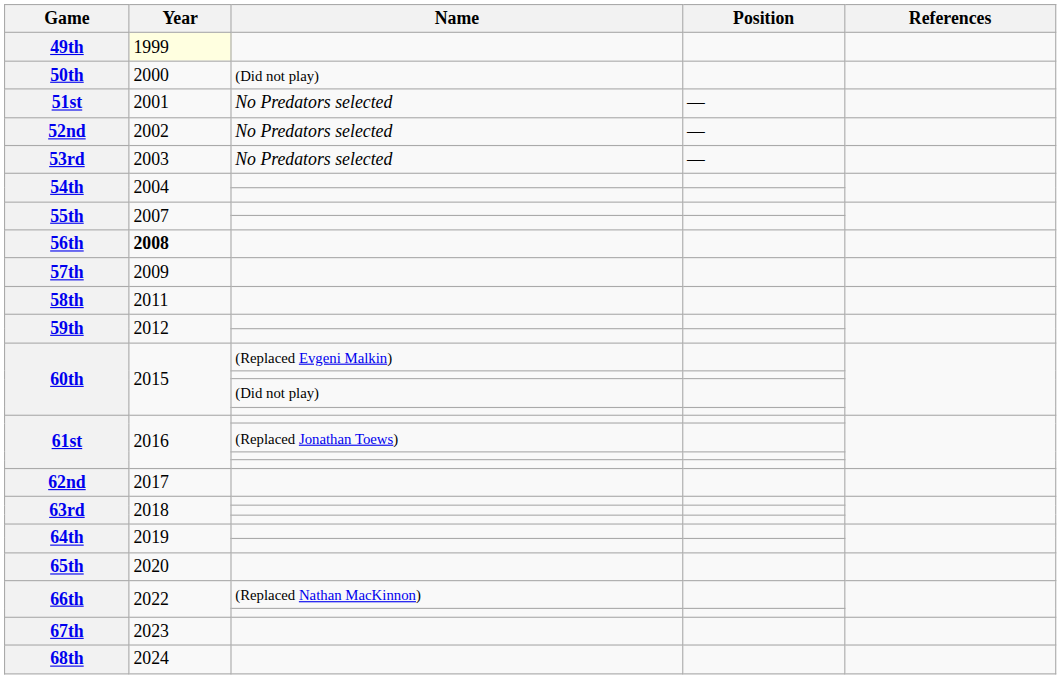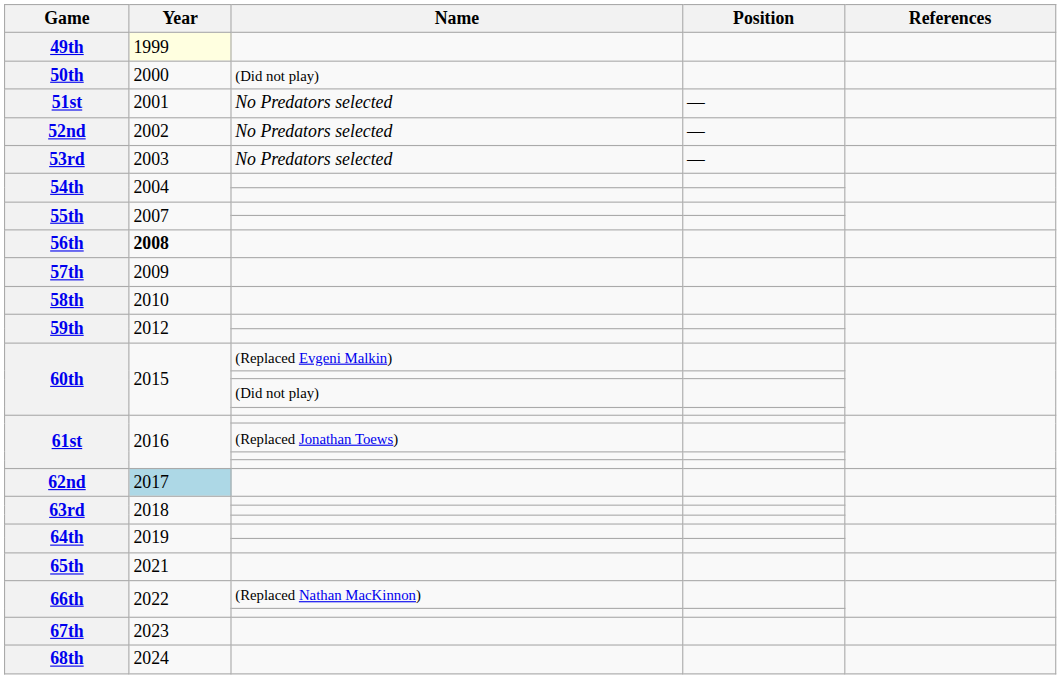 <table class="wikitable sortable" width="75%">
 <tr>
 <th scope="col">Game</th>
 <th scope="col">Year</th>
 <th scope="col">Name</th>
 <th scope="col">Position</th>
 <th scope="col" class="unsortable">References</th>
 </tr>
 <tr>
 <th scope="row"><a href='#'>49th</a></th>
 <td style="background: lightyellow;">1999</td>
 <td></td>
 <td></td>
 <td></td>
 </tr>
 <tr>
 <th scope="row"><a href='#'>50th</a></th>
 <td>2000</td>
 <td> <small>(Did not play)</small></td>
 <td></td>
 <td></td>
 </tr>
 <tr>
 <th scope="row"><a href='#'>51st</a></th>
 <td>2001</td>
 <td><em>No Predators selected</em></td>
 <td>—</td>
 <td></td>
 </tr>
 <tr>
 <th scope="row"><a href='#'>52nd</a></th>
 <td>2002</td>
 <td><em>No Predators selected</em></td>
 <td>—</td>
 <td></td>
 </tr>
 <tr>
 <th scope="row"><a href='#'>53rd</a></th>
 <td>2003</td>
 <td><em>No Predators selected</em></td>
 <td>—</td>
 <td></td>
 </tr>
 <tr>
 <th scope="row" rowspan="2"><a href='#'>54th</a></th>
 <td rowspan="2">2004</td>
 <td></td>
 <td></td>
 <td rowspan="2"></td>
 </tr>
 <tr>
 <td></td>
 <td></td>
 </tr>
 <tr>
 <th scope="row" rowspan="2"><a href='#'>55th</a></th>
 <td rowspan="2">2007</td>
 <td></td>
 <td></td>
 <td rowspan="2"></td>
 </tr>
 <tr>
 <td></td>
 <td></td>
 </tr>
 <tr>
 <th scope="row"><a href='#'>56th</a></th>
 <td><strong>2008</strong></td>
 <td></td>
 <td></td>
 <td></td>
 </tr>
 <tr>
 <th scope="row"><a href='#'>57th</a></th>
 <td>2009</td>
 <td></td>
 <td></td>
 <td></td>
 </tr>
 <tr>
 <th scope="row"><a href='#'>58th</a></th>
-<td>2011</td>
+<td>2010</td>
 <td></td>
 <td></td>
 <td></td>
 </tr>
 <tr>
 <th scope="row" rowspan="2"><a href='#'>59th</a></th>
 <td rowspan="2">2012</td>
 <td></td>
 <td></td>
 <td rowspan="2"></td>
 </tr>
 <tr>
 <td></td>
 <td></td>
 </tr>
 <tr>
 <th scope="row" rowspan="4"><a href='#'>60th</a></th>
 <td rowspan="4">2015</td>
 <td> <small>(Replaced <a href='#'>Evgeni Malkin</a>)</small></td>
 <td></td>
 <td rowspan="4"></td>
 </tr>
 <tr>
 <td></td>
 <td></td>
 </tr>
 <tr>
 <td> <small>(Did not play)</small></td>
 <td></td>
 </tr>
 <tr>
 <td></td>
 <td></td>
 </tr>
 <tr>
 <th scope="row" rowspan="4"><a href='#'>61st</a></th>
 <td rowspan="4">2016</td>
 <td></td>
 <td></td>
 <td rowspan="4"></td>
 </tr>
 <tr>
 <td> <small>(Replaced <a href='#'>Jonathan Toews</a>)</small></td>
 <td></td>
 </tr>
 <tr>
 <td></td>
 <td></td>
 </tr>
 <tr>
 <td></td>
 <td></td>
 </tr>
 <tr>
 <th scope="row"><a href='#'>62nd</a></th>
-<td>2017</td>
+<td style="background: lightblue;">2017</td>
 <td></td>
 <td></td>
 <td></td>
 </tr>
 <tr>
 <th scope="row" rowspan="3"><a href='#'>63rd</a></th>
 <td rowspan="3">2018</td>
 <td></td>
 <td></td>
 <td rowspan="3"></td>
 </tr>
 <tr>
 <td></td>
 <td></td>
 </tr>
 <tr>
 <td></td>
 <td></td>
 </tr>
 <tr>
 <th scope="row" rowspan="2"><a href='#'>64th</a></th>
 <td rowspan="2">2019</td>
 <td></td>
 <td></td>
 <td rowspan="2"></td>
 </tr>
 <tr>
 <td></td>
 <td></td>
 </tr>
 <tr>
 <th scope="row"><a href='#'>65th</a></th>
-<td>2020</td>
+<td>2021</td>
 <td></td>
 <td></td>
 <td></td>
 </tr>
 <tr>
 <th scope="row" rowspan="2"><a href='#'>66th</a></th>
 <td rowspan="2">2022</td>
 <td> <small>(Replaced <a href='#'>Nathan MacKinnon</a>)</small></td>
 <td></td>
 <td rowspan="2"></td>
 </tr>
 <tr>
 <td></td>
 <td></td>
 </tr>
 <tr>
 <th scope="row"><a href='#'>67th</a></th>
 <td>2023</td>
 <td></td>
 <td></td>
 <td></td>
 </tr>
 <tr>
 <th scope="row"><a href='#'>68th</a></th>
 <td>2024</td>
 <td></td>
 <td></td>
 <td></td>
 </tr>
 </table>
